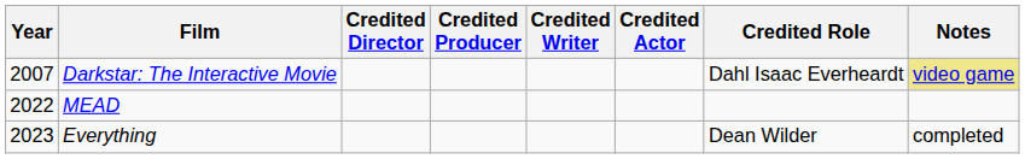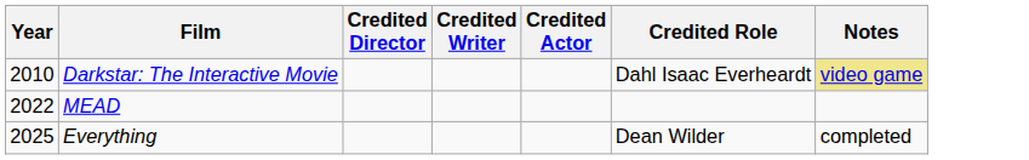 <table class="wikitable sortable">
 <tr>
 <th style="width:26px;">Year</th>
 <th>Film</th>
 <th width=65>Credited <a href='#'>Director</a></th>
-<th width=65>Credited <a href='#'>Producer</a></th>
 <th width=65>Credited <a href='#'>Writer</a></th>
 <th width=65>Credited <a href='#'>Actor</a></th>
 <th>Credited Role</th>
 <th>Notes</th>
 </tr>
 <tr>
-<td>2007</td>
+<td>2010</td>
 <td><em><a href='#'>Darkstar: The Interactive Movie</a></em></td>
-<td></td>
 <td></td>
 <td></td>
 <td></td>
 <td>Dahl Isaac Everheardt</td>
 <td style="background: khaki;"><a href='#'>video game</a></td>
 </tr>
 <tr>
 <td>2022</td>
 <td><em><a href='#'>MEAD</a></em></td>
 <td></td>
 <td></td>
 <td></td>
 <td></td>
 <td></td>
-<td></td>
 </tr>
 <tr>
-<td>2023</td>
+<td>2025</td>
 <td><em>Everything</em></td>
-<td></td>
 <td></td>
 <td></td>
 <td></td>
 <td>Dean Wilder</td>
 <td>completed</td>
 </tr>
 </table>
